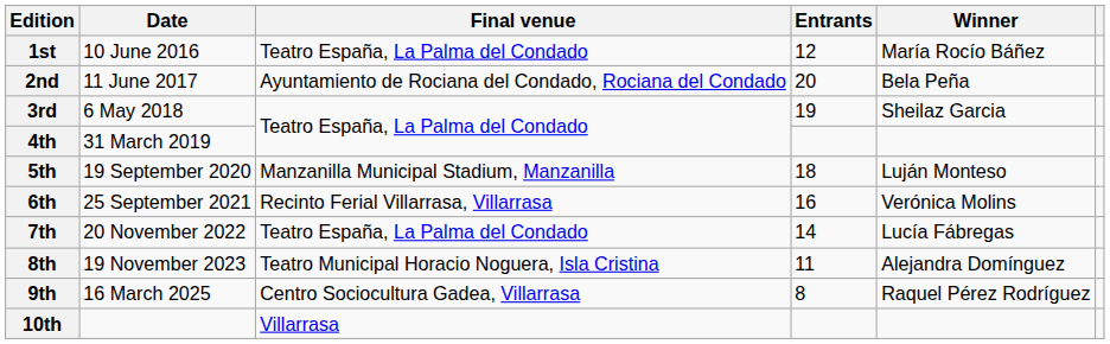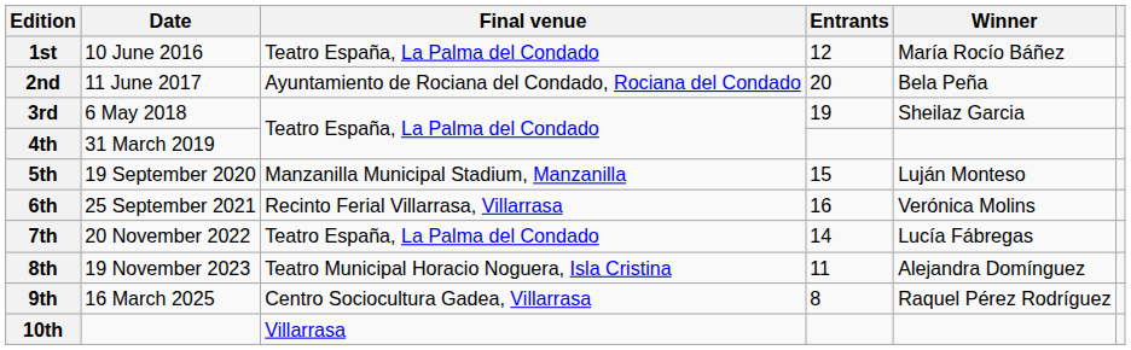 <table class="wikitable defaultcenter col2left col3left col5left" style="font-size:95%;">
 <tr>
 <th>Edition</th>
 <th>Date</th>
 <th>Final venue</th>
 <th>Entrants</th>
 <th>Winner</th>
 <th></th>
 </tr>
 <tr>
 <th>1st</th>
 <td>10 June 2016</td>
 <td>Teatro España, <a href='#'>La Palma del Condado</a></td>
 <td>12</td>
 <td>María Rocío Báñez</td>
 <td></td>
 </tr>
 <tr>
 <th>2nd</th>
 <td>11 June 2017</td>
 <td>Ayuntamiento de Rociana del Condado, <a href='#'>Rociana del Condado</a></td>
 <td>20</td>
 <td>Bela Peña</td>
 <td></td>
 </tr>
 <tr>
 <th>3rd</th>
 <td>6 May 2018</td>
 <td rowspan=2>Teatro España, <a href='#'>La Palma del Condado</a></td>
 <td>19</td>
 <td>Sheilaz Garcia</td>
 <td></td>
 </tr>
 <tr>
 <th>4th</th>
 <td>31 March 2019</td>
 <td></td>
 <td></td>
 <td></td>
 </tr>
 <tr>
 <th>5th</th>
 <td>19 September 2020</td>
 <td>Manzanilla Municipal Stadium, <a href='#'>Manzanilla</a></td>
-<td>18</td>
+<td>15</td>
 <td>Luján Monteso</td>
 <td></td>
 </tr>
 <tr>
 <th>6th</th>
 <td>25 September 2021</td>
 <td>Recinto Ferial Villarrasa, <a href='#'>Villarrasa</a></td>
 <td>16</td>
 <td>Verónica Molins</td>
 <td></td>
 </tr>
 <tr>
 <th>7th</th>
 <td>20 November 2022</td>
 <td>Teatro España, <a href='#'>La Palma del Condado</a></td>
 <td>14</td>
 <td>Lucía Fábregas</td>
 <td></td>
 </tr>
 <tr>
 <th>8th</th>
 <td>19 November 2023</td>
 <td>Teatro Municipal Horacio Noguera, <a href='#'>Isla Cristina</a></td>
 <td>11</td>
 <td>Alejandra Domínguez</td>
 <td></td>
 </tr>
 <tr>
 <th>9th</th>
 <td>16 March 2025</td>
 <td>Centro Sociocultura Gadea, <a href='#'>Villarrasa</a></td>
 <td>8</td>
 <td>Raquel Pérez Rodríguez</td>
 <td></td>
 </tr>
 <tr>
 <th>10th</th>
 <td></td>
 <td><a href='#'>Villarrasa</a></td>
 <td></td>
 <td></td>
 <td></td>
 </tr>
 </table>
